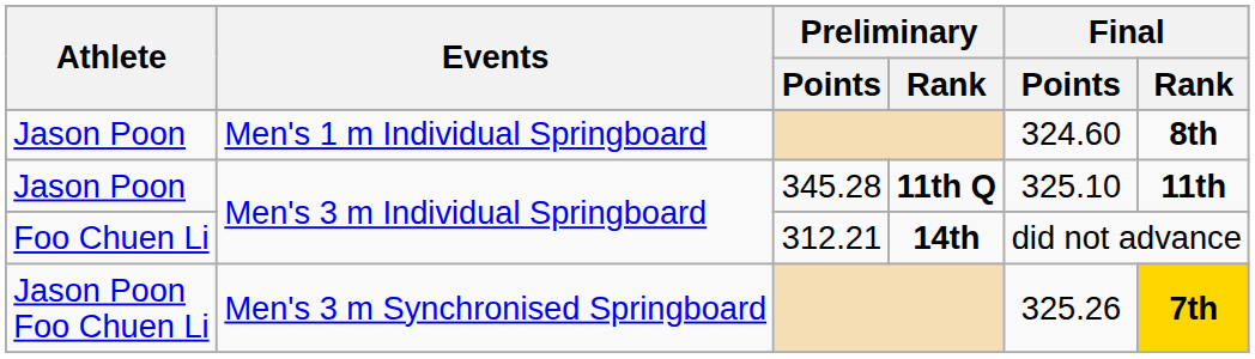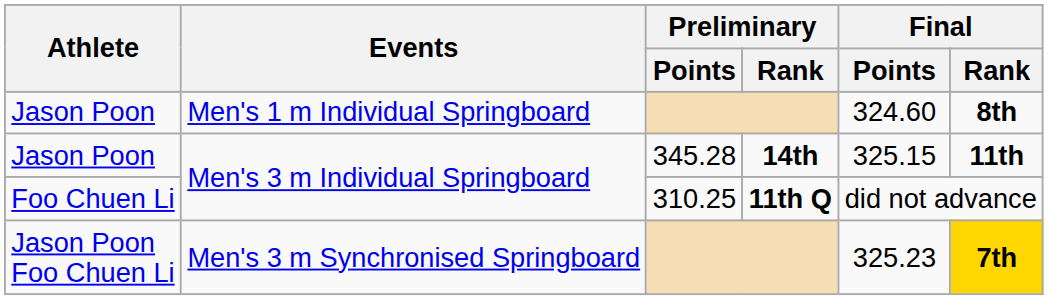 <table class=wikitable style="font-size:90%">
 <tr>
 <th rowspan=2>Athlete</th>
 <th rowspan=2>Events</th>
 <th colspan=2>Preliminary</th>
 <th colspan=2>Final</th>
 </tr>
 <tr>
 <th>Points</th>
 <th>Rank</th>
 <th>Points</th>
 <th>Rank</th>
 </tr>
 <tr>
 <td><a href='#'>Jason Poon</a></td>
 <td><a href='#'>Men's 1 m Individual Springboard</a></td>
 <td colspan="2" style="background:wheat;"></td>
 <td align=center>324.60</td>
 <td align=center><strong>8th</strong></td>
 </tr>
 <tr>
 <td><a href='#'>Jason Poon</a></td>
 <td rowspan=2><a href='#'>Men's 3 m Individual Springboard</a></td>
 <td align=center>345.28</td>
-<td align=center><strong>11th Q</strong></td>
-<td align=center>325.10</td>
+<td align=center><strong>14th</strong></td>
+<td align=center>325.15</td>
 <td align=center><strong>11th</strong></td>
 </tr>
 <tr>
 <td><a href='#'>Foo Chuen Li</a></td>
-<td align=center>312.21</td>
-<td align=center><strong>14th</strong></td>
+<td align=center>310.25</td>
+<td align=center><strong>11th Q</strong></td>
 <td align=center colspan=2>did not advance</td>
 </tr>
 <tr>
 <td><a href='#'>Jason Poon</a><br><a href='#'>Foo Chuen Li</a></td>
 <td><a href='#'>Men's 3 m Synchronised Springboard</a></td>
 <td colspan="2" style="background:wheat;"></td>
-<td align=center>325.26</td>
+<td align=center>325.23</td>
 <td align=center style="background: gold;"><strong>7th</strong></td>
 </tr>
 </table>
